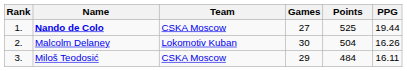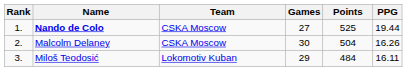 <table class="wikitable sortable" style="text-align: center">
 <tr>
 <th>Rank</th>
 <th width=200>Name</th>
 <th width=200>Team</th>
 <th>Games</th>
 <th width=75>Points</th>
 <th width=40>PPG</th>
 </tr>
 <tr>
 <td>1.</td>
 <td align="left"> <strong><a href='#'>Nando de Colo</a></strong></td>
 <td align="left"> <a href='#'>CSKA Moscow</a></td>
 <td>27</td>
 <td>525</td>
 <td>19.44</td>
 </tr>
 <tr>
 <td>2.</td>
 <td align="left"> <a href='#'>Malcolm Delaney</a></td>
-<td align="left"> <a href='#'>Lokomotiv Kuban</a></td>
+<td align="left"> <a href='#'>CSKA Moscow</a></td>
 <td>30</td>
 <td>504</td>
 <td>16.26</td>
 </tr>
 <tr>
 <td>3.</td>
 <td align="left"> <a href='#'>Miloš Teodosić</a></td>
-<td align="left"> <a href='#'>CSKA Moscow</a></td>
+<td align="left"> <a href='#'>Lokomotiv Kuban</a></td>
 <td>29</td>
 <td>484</td>
 <td>16.11</td>
 </tr>
 </table>
